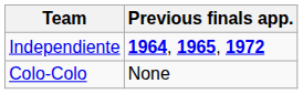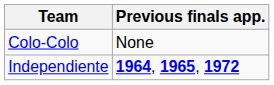 <table class="wikitable">
 <tr>
 <th>Team</th>
 <th>Previous finals app.</th>
 </tr>
 <tr>
+<td> <a href='#'>Colo-Colo</a></td>
+<td>None</td>
+</tr>
+<tr>
 <td> <a href='#'>Independiente</a></td>
 <td><strong><a href='#'>1964</a></strong>, <strong><a href='#'>1965</a></strong>, <strong><a href='#'>1972</a></strong></td>
 </tr>
-<tr>
-<td> <a href='#'>Colo-Colo</a></td>
-<td>None</td>
-</tr>
 </table>
